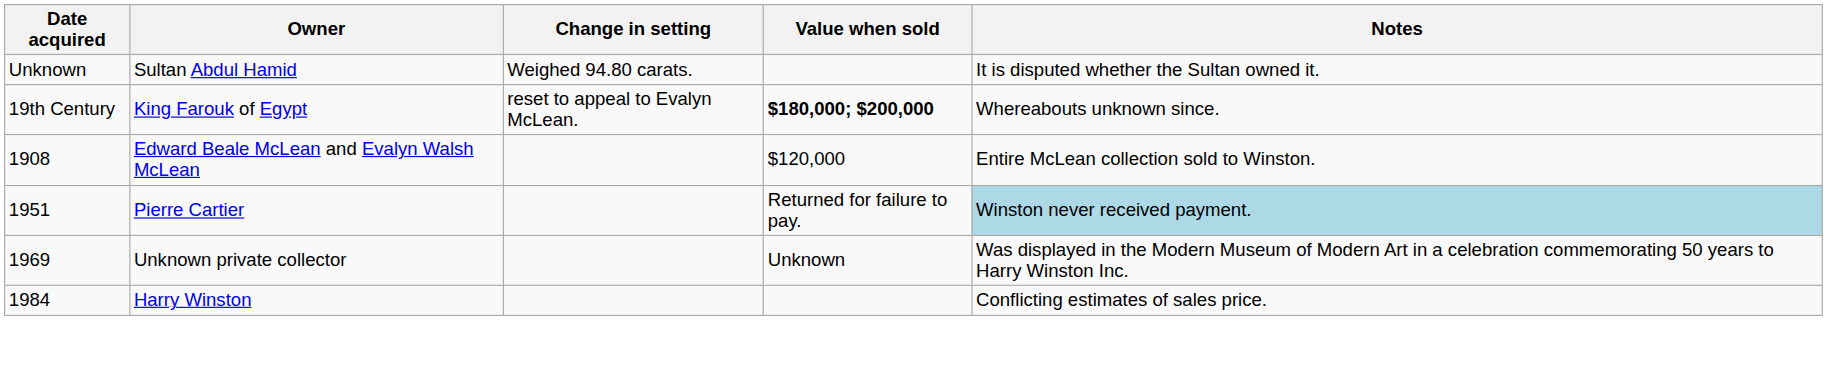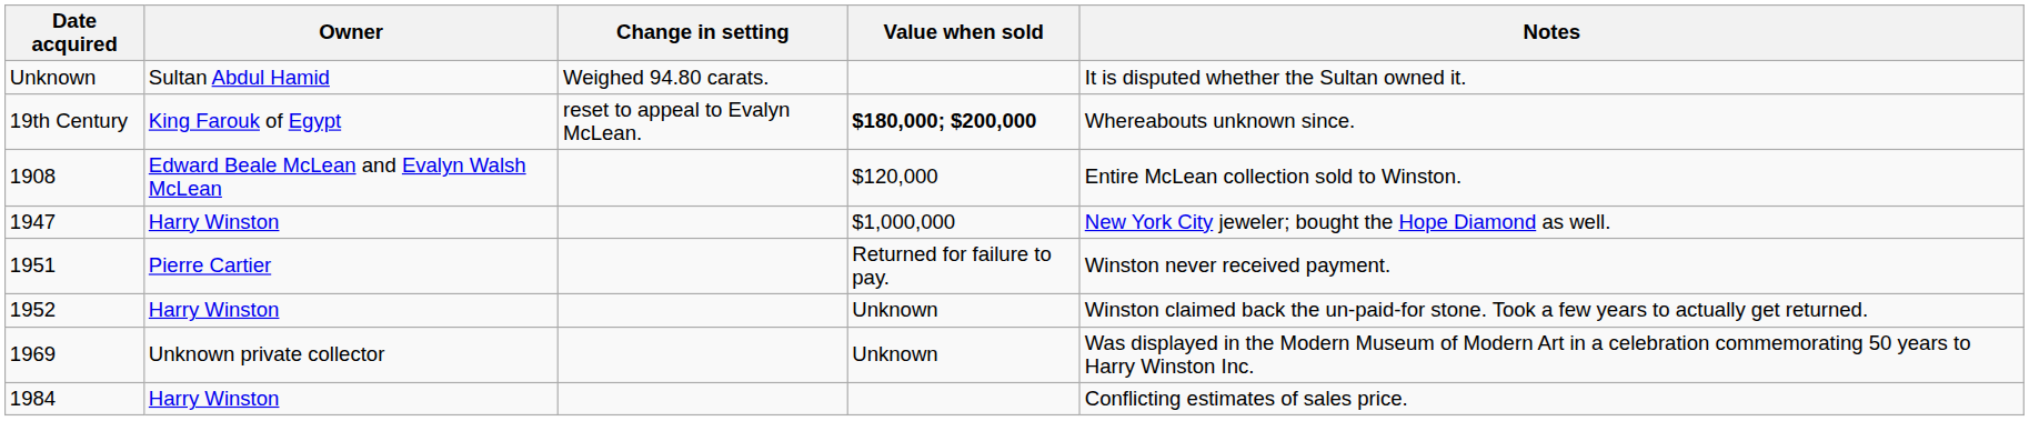 <table class="wikitable sortable">
 <tr>
 <th><strong>Date acquired</strong></th>
 <th><strong>Owner</strong></th>
 <th><strong>Change in setting</strong></th>
 <th><strong>Value when sold</strong></th>
 <th><strong>Notes</strong></th>
 </tr>
 <tr>
 <td align="left">Unknown</td>
 <td align="left">Sultan <a href='#'>Abdul Hamid</a></td>
 <td align="left">Weighed 94.80 carats.</td>
 <td align="left"></td>
 <td align="left">It is disputed whether the Sultan owned it.</td>
 </tr>
 <tr>
 <td align="left">19th Century</td>
 <td align="left"><a href='#'>King Farouk</a> of <a href='#'>Egypt</a></td>
 <td align="left">reset to appeal to Evalyn McLean.</td>
 <td align="left"><strong>$180,000; $200,000</strong></td>
 <td align="left">Whereabouts unknown since.</td>
 </tr>
 <tr>
 <td align="left">1908</td>
 <td align="left"><a href='#'>Edward Beale McLean</a> and <a href='#'>Evalyn Walsh McLean</a></td>
 <td align="left"></td>
 <td align="left">$120,000</td>
 <td align="left">Entire McLean collection sold to Winston.</td>
 </tr>
 <tr>
+<td align="left">1947</td>
+<td align="left"><a href='#'>Harry Winston</a></td>
+<td align="left"></td>
+<td align="left">$1,000,000</td>
+<td align="left"><a href='#'>New York City</a> jeweler; bought the <a href='#'>Hope Diamond</a> as well.</td>
+</tr>
+<tr>
 <td align="left">1951</td>
 <td align="left"><a href='#'>Pierre Cartier</a></td>
 <td align="left"></td>
 <td align="left">Returned for failure to pay.</td>
-<td align="left" style="background: lightblue;">Winston never received payment.</td>
+<td align="left">Winston never received payment.</td>
+</tr>
+<tr>
+<td align="left">1952</td>
+<td align="left"><a href='#'>Harry Winston</a></td>
+<td align="left"></td>
+<td align="left">Unknown</td>
+<td align="left">Winston claimed back the un-paid-for stone. Took a few years to actually get returned.</td>
 </tr>
 <tr>
 <td align="left">1969</td>
 <td align="left">Unknown private collector</td>
 <td align="left"></td>
 <td align="left">Unknown</td>
 <td align="left">Was displayed in the Modern Museum of Modern Art in a celebration commemorating 50 years to Harry Winston Inc.</td>
 </tr>
 <tr>
 <td align="left">1984</td>
 <td align="left"><a href='#'>Harry Winston</a></td>
 <td align="left"></td>
 <td align="left"></td>
 <td align="left">Conflicting estimates of sales price.</td>
 </tr>
 </table>
